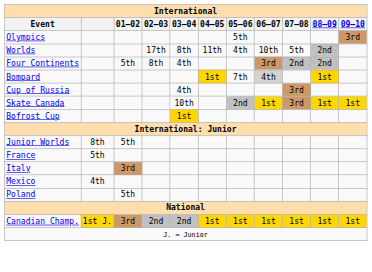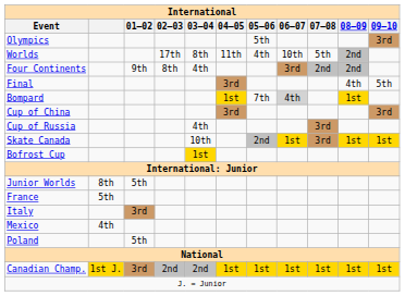 <table class="wikitable" style="text-align:center">
 <tr>
 <th colspan="11" style="background-color: #ffdead; " align="center">International</th>
 </tr>
 <tr>
 <th>Event</th>
 <th></th>
 <th>01–02</th>
 <th>02–03</th>
 <th>03–04</th>
 <th>04–05</th>
 <th>05–06</th>
 <th>06–07</th>
 <th>07–08</th>
 <th><a href='#'>08–09</a></th>
 <th><a href='#'>09–10</a></th>
 </tr>
 <tr>
 <td align=left><a href='#'>Olympics</a></td>
 <td></td>
 <td></td>
 <td></td>
 <td></td>
 <td></td>
 <td>5th</td>
 <td></td>
 <td></td>
 <td></td>
 <td bgcolor=cc9966>3rd</td>
 </tr>
 <tr>
 <td align=left><a href='#'>Worlds</a></td>
 <td></td>
 <td></td>
 <td>17th</td>
 <td>8th</td>
 <td>11th</td>
 <td>4th</td>
 <td>10th</td>
 <td>5th</td>
 <td bgcolor=silver>2nd</td>
 <td></td>
 </tr>
 <tr>
 <td align=left><a href='#'>Four Continents</a></td>
 <td></td>
-<td>5th</td>
+<td>9th</td>
 <td>8th</td>
 <td>4th</td>
 <td></td>
 <td></td>
 <td bgcolor=cc9966>3rd</td>
 <td bgcolor=silver>2nd</td>
 <td bgcolor=silver>2nd</td>
 <td></td>
+</tr>
+<tr>
+<td align=left> <a href='#'>Final</a></td>
+<td></td>
+<td></td>
+<td></td>
+<td></td>
+<td bgcolor=cc9966>3rd</td>
+<td></td>
+<td></td>
+<td></td>
+<td>4th</td>
+<td>5th</td>
 </tr>
 <tr>
 <td align=left> <a href='#'>Bompard</a></td>
 <td></td>
 <td></td>
 <td></td>
 <td></td>
 <td bgcolor=gold>1st</td>
 <td>7th</td>
 <td style="background: lightgrey;">4th</td>
 <td></td>
 <td bgcolor=gold>1st</td>
 <td></td>
+</tr>
+<tr>
+<td align=left> <a href='#'>Cup of China</a></td>
+<td></td>
+<td></td>
+<td></td>
+<td></td>
+<td bgcolor=cc9966>3rd</td>
+<td></td>
+<td></td>
+<td></td>
+<td></td>
+<td bgcolor=cc9966>3rd</td>
 </tr>
 <tr>
 <td align=left> <a href='#'>Cup of Russia</a></td>
 <td></td>
 <td></td>
 <td></td>
 <td>4th</td>
 <td></td>
 <td></td>
 <td></td>
 <td bgcolor=cc9966>3rd</td>
 <td></td>
 <td></td>
 </tr>
 <tr>
 <td align=left> <a href='#'>Skate Canada</a></td>
 <td></td>
 <td></td>
 <td></td>
 <td>10th</td>
 <td></td>
 <td bgcolor=silver>2nd</td>
 <td bgcolor=gold>1st</td>
 <td bgcolor=cc9966>3rd</td>
 <td bgcolor=gold>1st</td>
 <td bgcolor=gold>1st</td>
 </tr>
 <tr>
 <td align=left><a href='#'>Bofrost Cup</a></td>
 <td></td>
 <td></td>
 <td></td>
 <td bgcolor=gold>1st</td>
 <td></td>
 <td></td>
 <td></td>
 <td></td>
 <td></td>
 <td></td>
 </tr>
 <tr>
 <th colspan="11" style="background-color: #ffdead; " align="center">International: Junior</th>
 </tr>
 <tr>
 <td align=left><a href='#'>Junior Worlds</a></td>
 <td>8th</td>
 <td>5th</td>
 <td></td>
 <td></td>
 <td></td>
 <td></td>
 <td></td>
 <td></td>
 <td></td>
 <td></td>
 </tr>
 <tr>
 <td align=left> <a href='#'>France</a></td>
 <td>5th</td>
 <td></td>
 <td></td>
 <td></td>
 <td></td>
 <td></td>
 <td></td>
 <td></td>
 <td></td>
 <td></td>
 </tr>
 <tr>
 <td align=left> <a href='#'>Italy</a></td>
 <td></td>
 <td bgcolor=cc9966>3rd</td>
 <td></td>
 <td></td>
 <td></td>
 <td></td>
 <td></td>
 <td></td>
 <td></td>
 <td></td>
 </tr>
 <tr>
 <td align=left> <a href='#'>Mexico</a></td>
 <td>4th</td>
 <td></td>
 <td></td>
 <td></td>
 <td></td>
 <td></td>
 <td></td>
 <td></td>
 <td></td>
 <td></td>
 </tr>
 <tr>
 <td align=left> <a href='#'>Poland</a></td>
 <td></td>
 <td>5th</td>
 <td></td>
 <td></td>
 <td></td>
 <td></td>
 <td></td>
 <td></td>
 <td></td>
 <td></td>
 </tr>
 <tr>
 <th colspan="11" style="background-color: #ffdead; " align="center">National</th>
 </tr>
 <tr>
 <td align="left"><a href='#'>Canadian Champ.</a></td>
 <td bgcolor="gold">1st J.</td>
 <td bgcolor="cc9966">3rd</td>
 <td bgcolor="silver">2nd</td>
 <td bgcolor="silver">2nd</td>
 <td bgcolor="gold">1st</td>
 <td bgcolor="gold">1st</td>
 <td bgcolor="gold">1st</td>
 <td bgcolor="gold">1st</td>
 <td bgcolor="gold">1st</td>
 <td bgcolor="gold">1st</td>
 </tr>
 <tr>
 <td colspan="11" align="center"><small> J. = Junior </small></td>
 </tr>
 </table>
